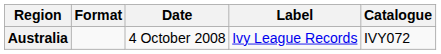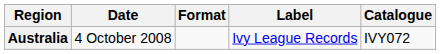 <table class="wikitable plainrowheaders">
 <tr>
 <th scope="col">Region</th>
+<th scope="col">Date</th>
 <th scope="col">Format</th>
-<th scope="col">Date</th>
 <th scope="col">Label</th>
 <th scope="col">Catalogue</th>
 </tr>
 <tr>
 <th scope="row">Australia</th>
+<td>4 October 2008</td>
 <td></td>
-<td>4 October 2008</td>
 <td><a href='#'>Ivy League Records</a></td>
 <td>IVY072</td>
 </tr>
 </table>
